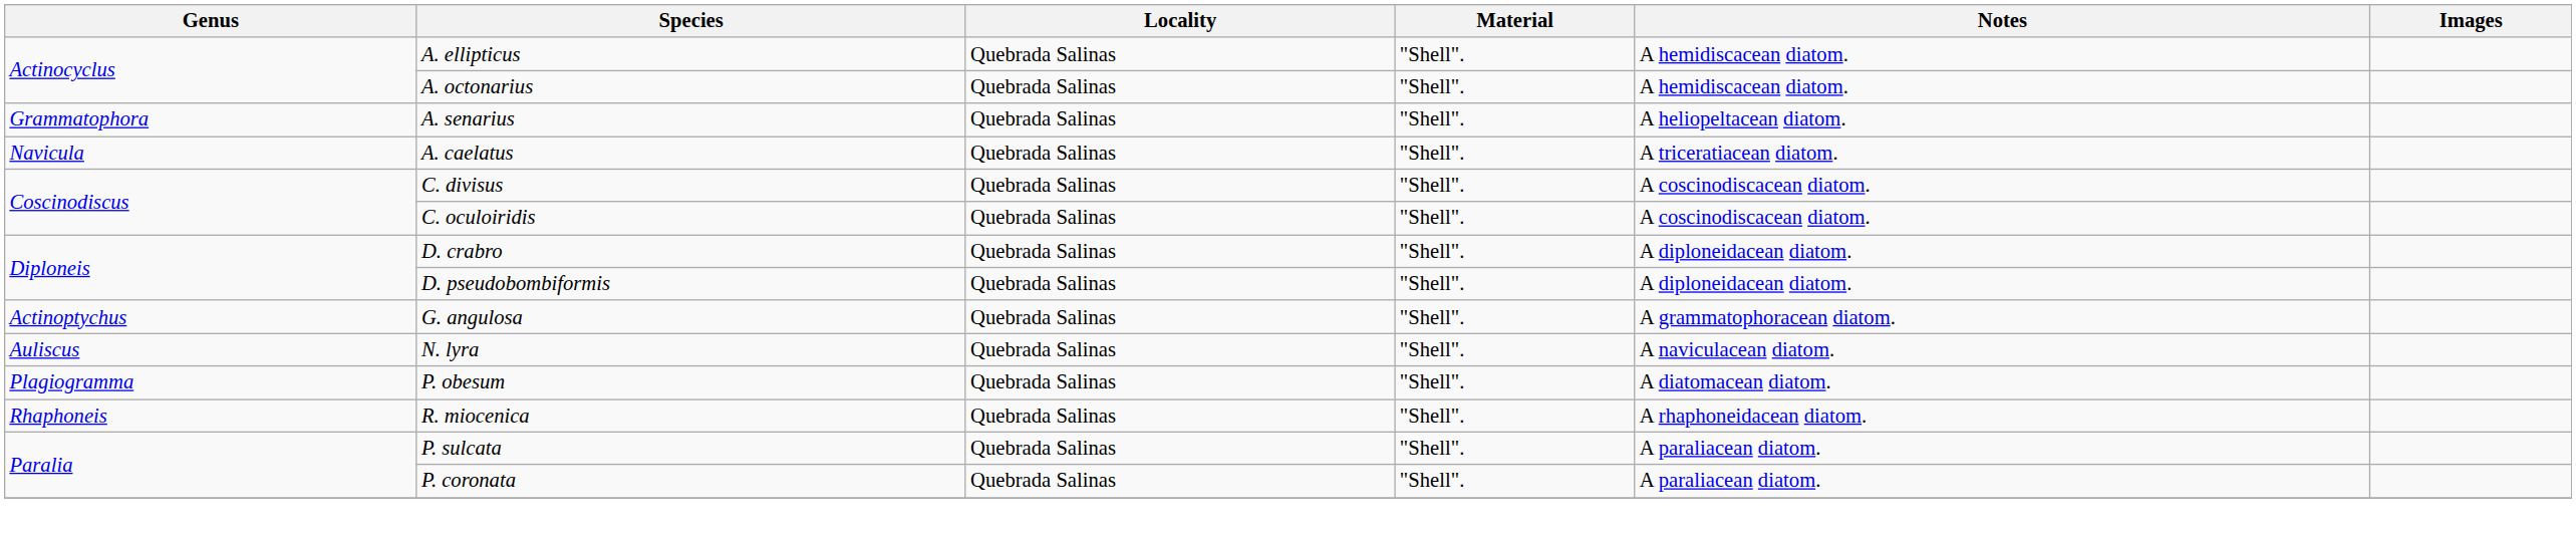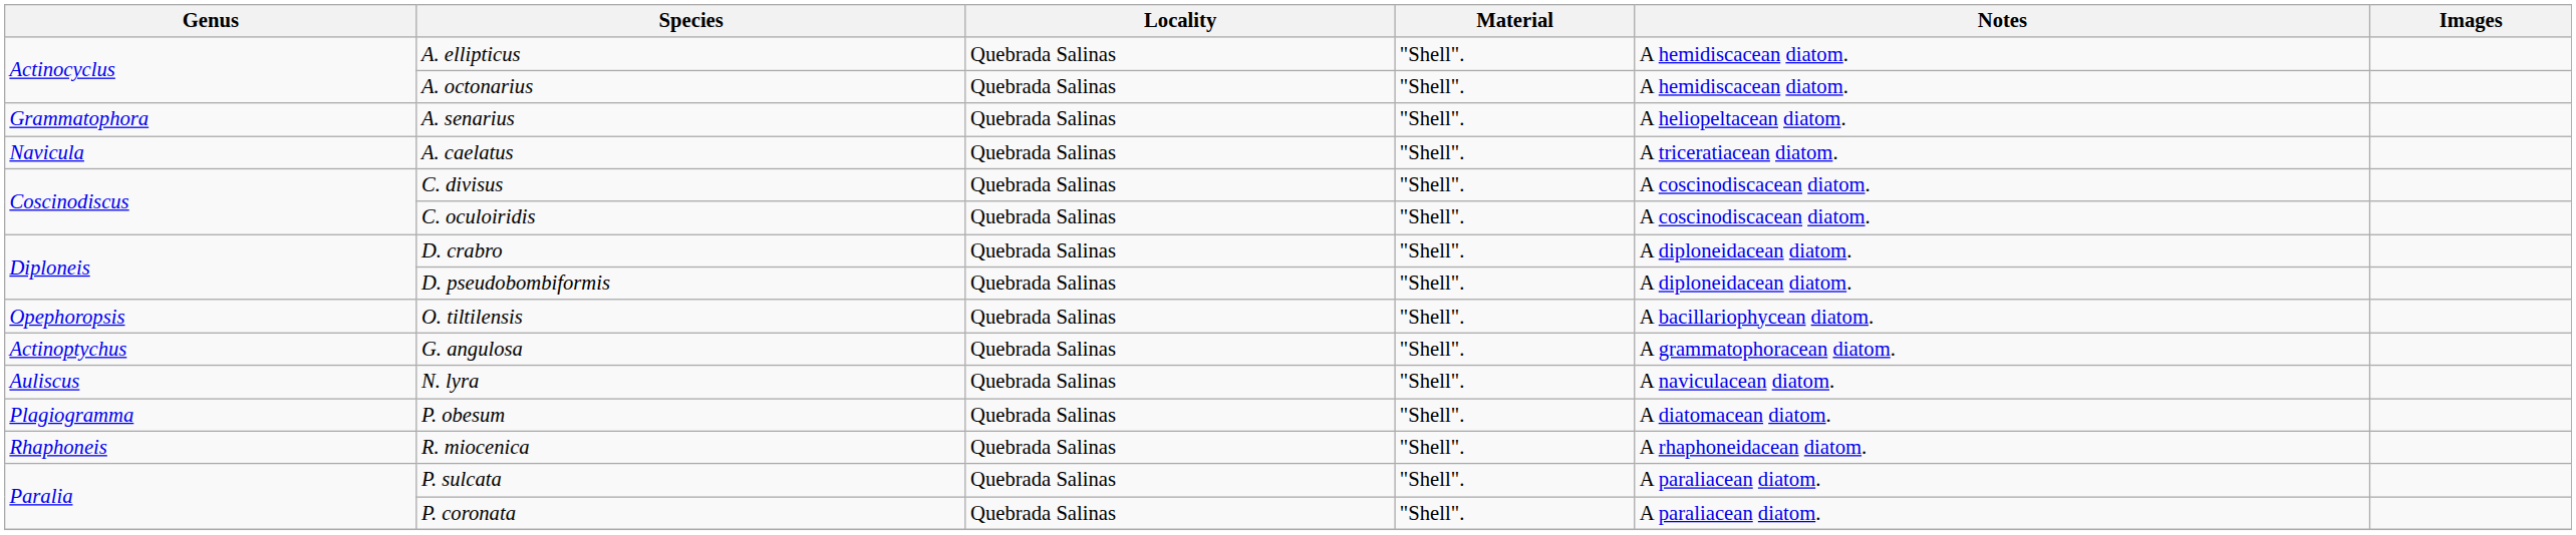 <table class="wikitable" align="center" width="100%">
 <tr>
 <th>Genus</th>
 <th>Species</th>
 <th>Locality</th>
 <th>Material</th>
 <th>Notes</th>
 <th>Images</th>
 </tr>
 <tr>
 <td rowspan="2"><em><a href='#'>Actinocyclus</a></em></td>
 <td><em>A. ellipticus</em></td>
 <td>Quebrada Salinas</td>
 <td>"Shell".</td>
 <td>A <a href='#'>hemidiscacean</a> <a href='#'>diatom</a>.</td>
 <td></td>
 </tr>
 <tr>
 <td><em>A. octonarius</em></td>
 <td>Quebrada Salinas</td>
 <td>"Shell".</td>
 <td>A <a href='#'>hemidiscacean</a> <a href='#'>diatom</a>.</td>
 <td></td>
 </tr>
 <tr>
 <td><em><a href='#'>Grammatophora</a></em></td>
 <td><em>A. senarius</em></td>
 <td>Quebrada Salinas</td>
 <td>"Shell".</td>
 <td>A <a href='#'>heliopeltacean</a> <a href='#'>diatom</a>.</td>
 <td></td>
 </tr>
 <tr>
 <td><em><a href='#'>Navicula</a></em></td>
 <td><em>A. caelatus</em></td>
 <td>Quebrada Salinas</td>
 <td>"Shell".</td>
 <td>A <a href='#'>triceratiacean</a> <a href='#'>diatom</a>.</td>
 <td></td>
 </tr>
 <tr>
 <td rowspan="2"><em><a href='#'>Coscinodiscus</a></em></td>
 <td><em>C. divisus</em></td>
 <td>Quebrada Salinas</td>
 <td>"Shell".</td>
 <td>A <a href='#'>coscinodiscacean</a> <a href='#'>diatom</a>.</td>
 <td></td>
 </tr>
 <tr>
 <td><em>C. oculoiridis</em></td>
 <td>Quebrada Salinas</td>
 <td>"Shell".</td>
 <td>A <a href='#'>coscinodiscacean</a> <a href='#'>diatom</a>.</td>
 <td></td>
 </tr>
 <tr>
 <td rowspan="2"><em><a href='#'>Diploneis</a></em></td>
 <td><em>D. crabro</em></td>
 <td>Quebrada Salinas</td>
 <td>"Shell".</td>
 <td>A <a href='#'>diploneidacean</a> <a href='#'>diatom</a>.</td>
 <td></td>
 </tr>
 <tr>
 <td><em>D. pseudobombiformis</em></td>
 <td>Quebrada Salinas</td>
 <td>"Shell".</td>
 <td>A <a href='#'>diploneidacean</a> <a href='#'>diatom</a>.</td>
 <td></td>
 </tr>
 <tr>
+<td><em><a href='#'>Opephoropsis</a></em></td>
+<td><em>O. tiltilensis</em></td>
+<td>Quebrada Salinas</td>
+<td>"Shell".</td>
+<td>A <a href='#'>bacillariophycean</a> <a href='#'>diatom</a>.</td>
+<td></td>
+</tr>
+<tr>
 <td><em><a href='#'>Actinoptychus</a></em></td>
 <td><em>G. angulosa</em></td>
 <td>Quebrada Salinas</td>
 <td>"Shell".</td>
 <td>A <a href='#'>grammatophoracean</a> <a href='#'>diatom</a>.</td>
 <td></td>
 </tr>
 <tr>
 <td><em><a href='#'>Auliscus</a></em></td>
 <td><em>N. lyra</em></td>
 <td>Quebrada Salinas</td>
 <td>"Shell".</td>
 <td>A <a href='#'>naviculacean</a> <a href='#'>diatom</a>.</td>
 <td></td>
 </tr>
 <tr>
 <td><em><a href='#'>Plagiogramma</a></em></td>
 <td><em>P. obesum</em></td>
 <td>Quebrada Salinas</td>
 <td>"Shell".</td>
 <td>A <a href='#'>diatomacean</a> <a href='#'>diatom</a>.</td>
 <td></td>
 </tr>
 <tr>
 <td><em><a href='#'>Rhaphoneis</a></em></td>
 <td><em>R. miocenica</em></td>
 <td>Quebrada Salinas</td>
 <td>"Shell".</td>
 <td>A <a href='#'>rhaphoneidacean</a> <a href='#'>diatom</a>.</td>
 <td></td>
 </tr>
 <tr>
 <td rowspan="2"><em><a href='#'>Paralia</a></em></td>
 <td><em>P. sulcata</em></td>
 <td>Quebrada Salinas</td>
 <td>"Shell".</td>
 <td>A <a href='#'>paraliacean</a> <a href='#'>diatom</a>.</td>
 <td></td>
 </tr>
 <tr>
 <td><em>P. coronata</em></td>
 <td>Quebrada Salinas</td>
 <td>"Shell".</td>
 <td>A <a href='#'>paraliacean</a> <a href='#'>diatom</a>.</td>
 <td></td>
 </tr>
 <tr>
 </tr>
 </table>
